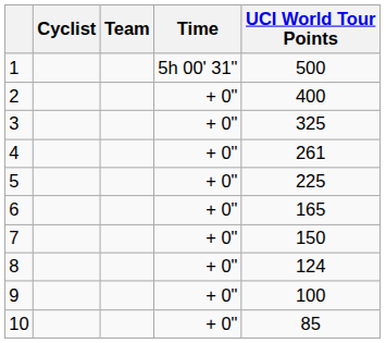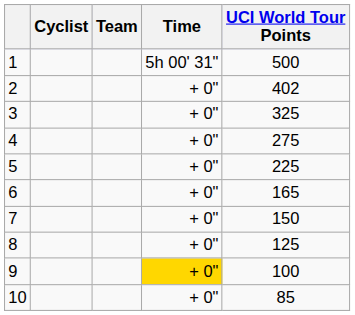 <table class="wikitable">
 <tr style="background:#ccccff;">
 <th></th>
 <th>Cyclist</th>
 <th>Team</th>
 <th>Time</th>
 <th><a href='#'>UCI World Tour</a><br>Points</th>
 </tr>
 <tr>
 <td>1</td>
 <td></td>
 <td></td>
 <td align="right">5h 00' 31"</td>
 <td align="center">500</td>
 </tr>
 <tr>
 <td>2</td>
 <td></td>
 <td></td>
 <td align="right">+ 0"</td>
-<td align="center">400</td>
+<td align="center">402</td>
 </tr>
 <tr>
 <td>3</td>
 <td></td>
 <td></td>
 <td align="right">+ 0"</td>
 <td align="center">325</td>
 </tr>
 <tr>
 <td>4</td>
 <td></td>
 <td></td>
 <td align="right">+ 0"</td>
-<td align="center">261</td>
+<td align="center">275</td>
 </tr>
 <tr>
 <td>5</td>
 <td></td>
 <td></td>
 <td align="right">+ 0"</td>
 <td align="center">225</td>
 </tr>
 <tr>
 <td>6</td>
 <td></td>
 <td></td>
 <td align="right">+ 0"</td>
 <td align="center">165</td>
 </tr>
 <tr>
 <td>7</td>
 <td></td>
 <td></td>
 <td align="right">+ 0"</td>
 <td align="center">150</td>
 </tr>
 <tr>
 <td>8</td>
 <td></td>
 <td></td>
 <td align="right">+ 0"</td>
-<td align="center">124</td>
+<td align="center">125</td>
 </tr>
 <tr>
 <td>9</td>
 <td></td>
 <td></td>
-<td align="right">+ 0"</td>
+<td align="right" style="background: gold;">+ 0"</td>
 <td align="center">100</td>
 </tr>
 <tr>
 <td>10</td>
 <td></td>
 <td></td>
 <td align="right">+ 0"</td>
 <td align="center">85</td>
 </tr>
 </table>
